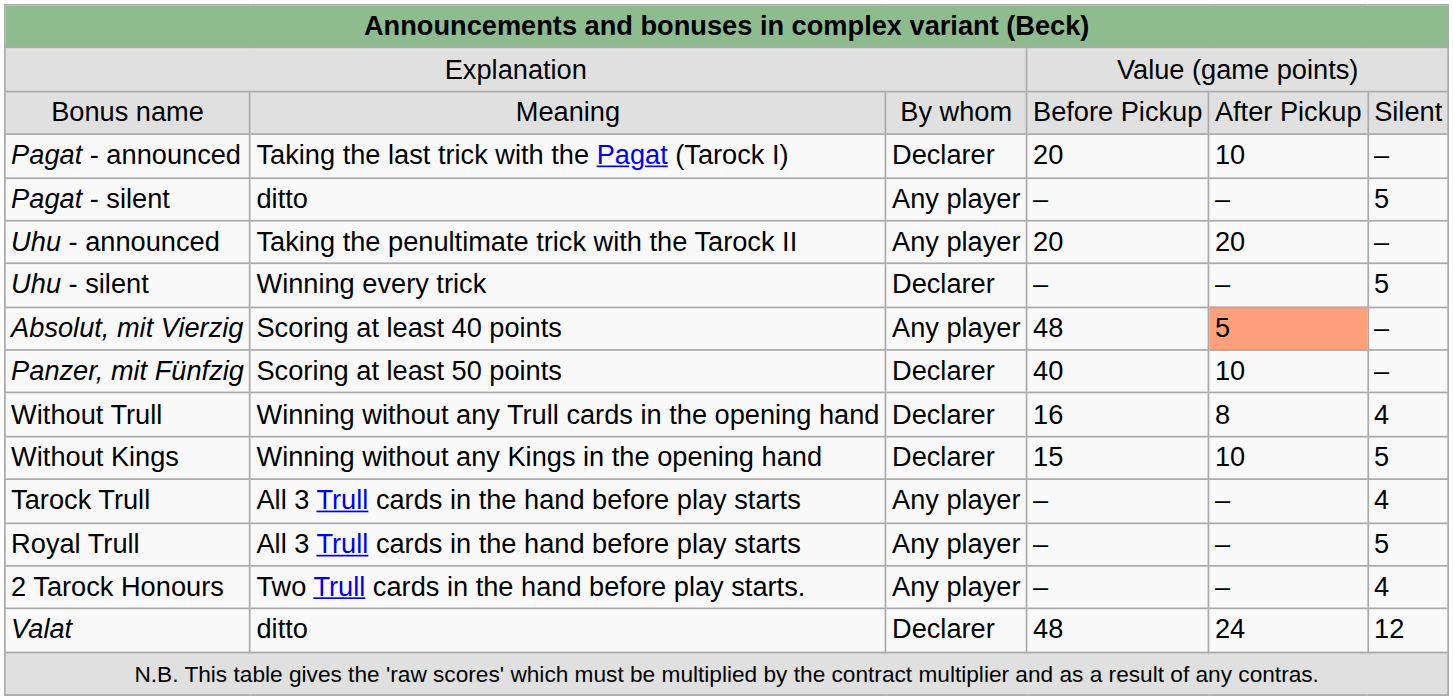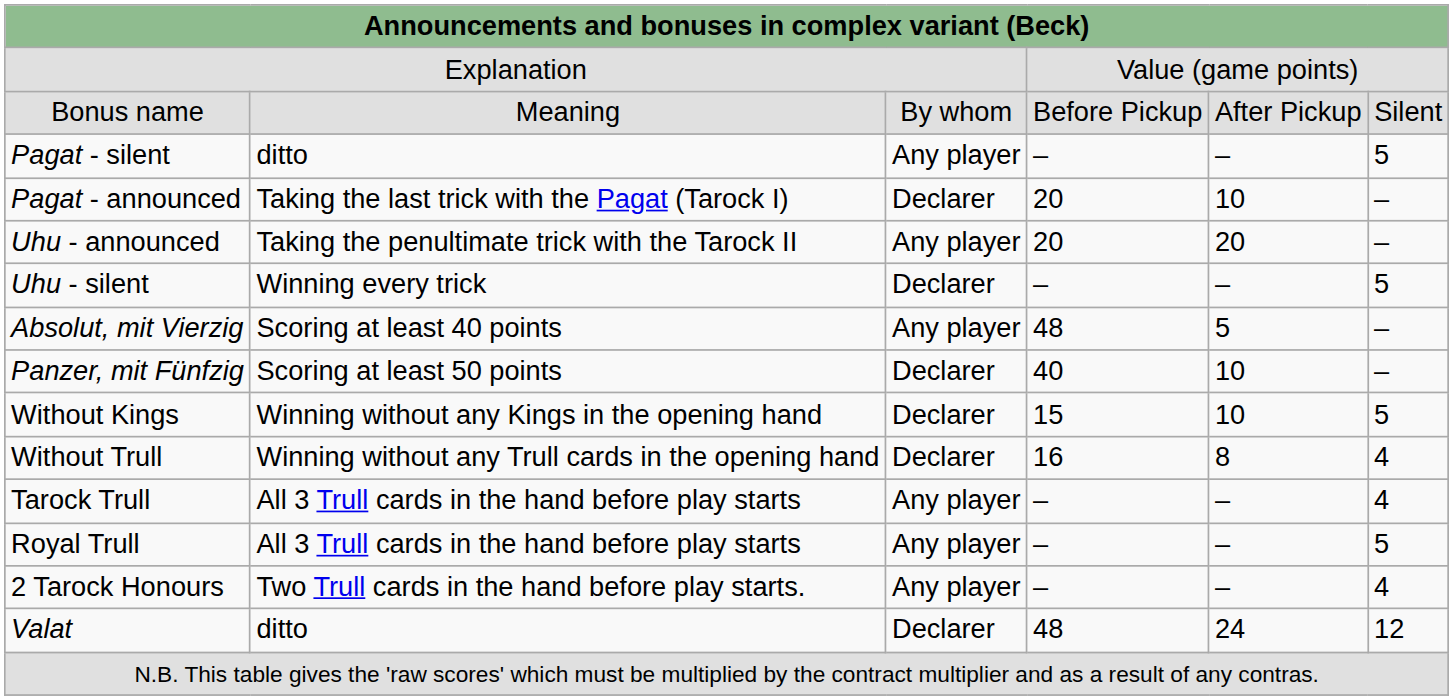 <table class="wikitable">
 <tr>
 <td style="background:#8FBC8F" colspan="6" align="center"><strong>Announcements and bonuses in complex variant (Beck)</strong></td>
 </tr>
 <tr>
 <td style="background:#E0E0E0" align="center" colspan="3">Explanation</td>
 <td style="background:#E0E0E0" align="center" colspan="3">Value (game points)</td>
 </tr>
 <tr>
 <td style="background:#E0E0E0" align="center">Bonus name</td>
 <td style="background:#E0E0E0" align="center">Meaning</td>
 <td style="background:#E0E0E0" align="center">By whom</td>
 <td style="background:#E0E0E0" align="center">Before Pickup</td>
 <td style="background:#E0E0E0" align="center">After Pickup</td>
 <td style="background:#E0E0E0" align="center">Silent</td>
 </tr>
 <tr>
+<td><em>Pagat</em> - silent</td>
+<td>ditto</td>
+<td>Any player</td>
+<td>–</td>
+<td>–</td>
+<td>5</td>
+</tr>
+<tr>
 <td><em>Pagat</em> - announced</td>
 <td>Taking the last trick with the <a href='#'>Pagat</a> (Tarock I)</td>
 <td>Declarer</td>
 <td>20</td>
 <td>10</td>
 <td>–</td>
-</tr>
-<tr>
-<td><em>Pagat</em> - silent</td>
-<td>ditto</td>
-<td>Any player</td>
-<td>–</td>
-<td>–</td>
-<td>5</td>
 </tr>
 <tr>
 <td><em>Uhu</em> - announced</td>
 <td>Taking the penultimate trick with the Tarock II</td>
 <td>Any player</td>
 <td>20</td>
 <td>20</td>
 <td>–</td>
 </tr>
 <tr>
 <td><em>Uhu</em> - silent</td>
 <td>Winning every trick</td>
 <td>Declarer</td>
 <td>–</td>
 <td>–</td>
 <td>5</td>
 </tr>
 <tr>
 <td><em>Absolut, mit Vierzig</em></td>
 <td>Scoring at least 40 points</td>
 <td>Any player</td>
 <td>48</td>
-<td style="background: lightsalmon;">5</td>
+<td>5</td>
 <td>–</td>
 </tr>
 <tr>
 <td><em>Panzer, mit Fünfzig</em></td>
 <td>Scoring at least 50 points</td>
 <td>Declarer</td>
 <td>40</td>
 <td>10</td>
 <td>–</td>
 </tr>
 <tr>
+<td>Without Kings</td>
+<td>Winning without any Kings in the opening hand</td>
+<td>Declarer</td>
+<td>15</td>
+<td>10</td>
+<td>5</td>
+</tr>
+<tr>
 <td>Without Trull</td>
 <td>Winning without any Trull cards in the opening hand</td>
 <td>Declarer</td>
 <td>16</td>
 <td>8</td>
 <td>4</td>
-</tr>
-<tr>
-<td>Without Kings</td>
-<td>Winning without any Kings in the opening hand</td>
-<td>Declarer</td>
-<td>15</td>
-<td>10</td>
-<td>5</td>
 </tr>
 <tr>
 <td>Tarock Trull</td>
 <td>All 3 <a href='#'>Trull</a> cards in the hand before play starts</td>
 <td>Any player</td>
 <td>–</td>
 <td>–</td>
 <td>4</td>
 </tr>
 <tr>
 <td>Royal Trull</td>
 <td>All 3 <a href='#'>Trull</a> cards in the hand before play starts</td>
 <td>Any player</td>
 <td>–</td>
 <td>–</td>
 <td>5</td>
 </tr>
 <tr>
 <td>2 Tarock Honours</td>
 <td>Two <a href='#'>Trull</a> cards in the hand before play starts.</td>
 <td>Any player</td>
 <td>–</td>
 <td>–</td>
 <td>4</td>
 </tr>
 <tr>
 <td><em>Valat</em></td>
 <td>ditto</td>
 <td>Declarer</td>
 <td>48</td>
 <td>24</td>
 <td>12</td>
 </tr>
 <tr>
 <td style="background:#E0E0E0" colspan="6" align="center"><small>N.B. This table gives the 'raw scores' which must be multiplied by the contract multiplier and as a result of any contras.</small></td>
 </tr>
 </table>
